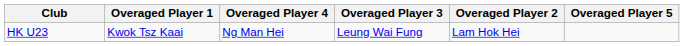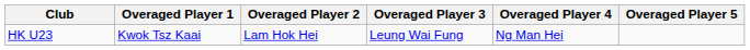 <table class="wikitable">
 <tr>
 <th style="width:130px;">Club</th>
 <th style="width:150px;">Overaged Player 1</th>
+<th style="width:150px;">Overaged Player 2</th>
+<th style="width:150px;">Overaged Player 3</th>
 <th style="width:150px;">Overaged Player 4</th>
-<th style="width:150px;">Overaged Player 3</th>
-<th style="width:150px;">Overaged Player 2</th>
 <th style="width:150px;">Overaged Player 5</th>
 </tr>
 <tr>
 <td><a href='#'>HK U23</a></td>
 <td> <a href='#'>Kwok Tsz Kaai</a></td>
+<td> <a href='#'>Lam Hok Hei</a></td>
+<td> <a href='#'>Leung Wai Fung</a></td>
 <td> <a href='#'>Ng Man Hei</a></td>
-<td> <a href='#'>Leung Wai Fung</a></td>
-<td> <a href='#'>Lam Hok Hei</a></td>
 <td></td>
 </tr>
 </table>
